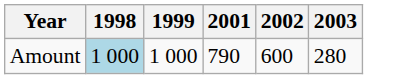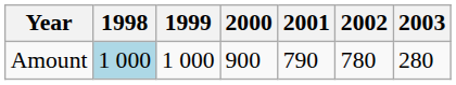 <table class="wikitable">
 <tr>
 <th>Year</th>
 <th>1998</th>
 <th>1999</th>
+<th>2000</th>
 <th>2001</th>
 <th>2002</th>
 <th>2003</th>
 </tr>
 <tr>
 <td>Amount</td>
 <td style="background: lightblue;">1 000</td>
 <td>1 000</td>
+<td>900</td>
 <td>790</td>
-<td>600</td>
+<td>780</td>
 <td>280</td>
 </tr>
 </table>
